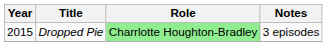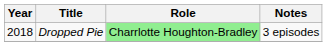 <table class="wikitable sortable">
 <tr>
 <th>Year</th>
 <th>Title</th>
 <th>Role</th>
 <th>Notes</th>
 </tr>
 <tr>
-<td>2015</td>
+<td>2018</td>
 <td><em>Dropped Pie</em></td>
 <td style="background: lightgreen;">Charrlotte Houghton-Bradley</td>
 <td>3 episodes</td>
 </tr>
 <tr>
 </tr>
 </table>
